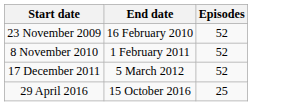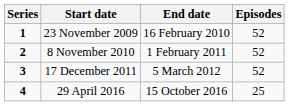 <table class="wikitable" style="text-align: center;">
 <tr>
+<th>Series</th>
 <th>Start date</th>
 <th>End date</th>
 <th>Episodes</th>
 </tr>
 <tr>
+<td><strong>1</strong></td>
 <td>23 November 2009</td>
 <td>16 February 2010</td>
 <td>52</td>
 </tr>
 <tr>
+<td><strong>2</strong></td>
 <td>8 November 2010</td>
 <td>1 February 2011</td>
 <td>52</td>
 </tr>
 <tr>
+<td><strong>3</strong></td>
 <td>17 December 2011</td>
 <td>5 March 2012</td>
 <td>52</td>
 </tr>
 <tr>
+<td><strong>4</strong></td>
 <td>29 April 2016</td>
 <td>15 October 2016</td>
 <td>25</td>
 </tr>
 </table>
